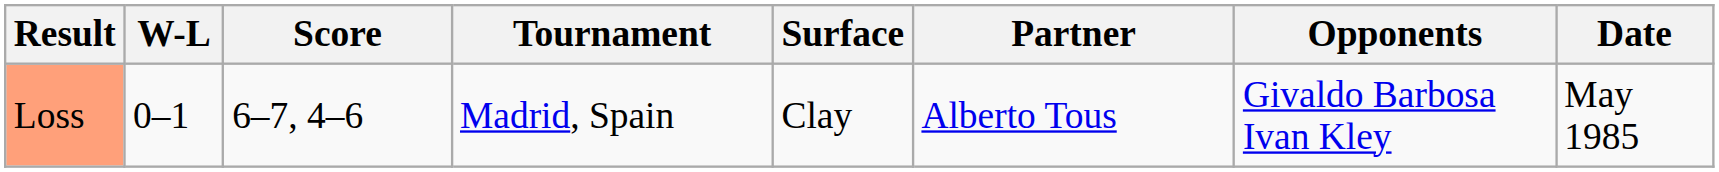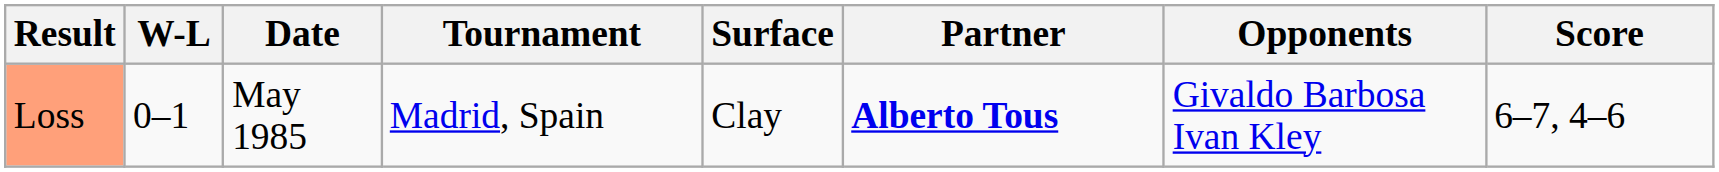 <table class="sortable wikitable">
 <tr>
 <th style="width:40px">Result</th>
 <th style="width:35px" class="unsortable">W-L</th>
-<th style="width:90px" class="unsortable">Score</th>
+<th style="width:60px">Date</th>
 <th style="width:130px">Tournament</th>
 <th style="width:50px">Surface</th>
 <th style="width:130px">Partner</th>
 <th style="width:130px">Opponents</th>
-<th style="width:60px">Date</th>
+<th style="width:90px" class="unsortable">Score</th>
 </tr>
 <tr>
 <td style="background:#ffa07a;">Loss</td>
 <td>0–1</td>
-<td>6–7, 4–6</td>
+<td>May 1985</td>
 <td><a href='#'>Madrid</a>, Spain</td>
 <td>Clay</td>
-<td> <a href='#'>Alberto Tous</a></td>
+<td><strong> <a href='#'>Alberto Tous</a></strong></td>
 <td> <a href='#'>Givaldo Barbosa</a><br> <a href='#'>Ivan Kley</a></td>
-<td>May 1985</td>
+<td>6–7, 4–6</td>
 </tr>
 </table>
